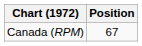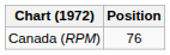 <table class="wikitable plainrowheaders">
 <tr>
 <th align="center">Chart (1972)</th>
 <th align="center">Position</th>
 </tr>
 <tr>
 <td>Canada (<em>RPM</em>)</td>
-<td style="text-align:center;">67</td>
+<td style="text-align:center;">76</td>
 </tr>
 </table>
